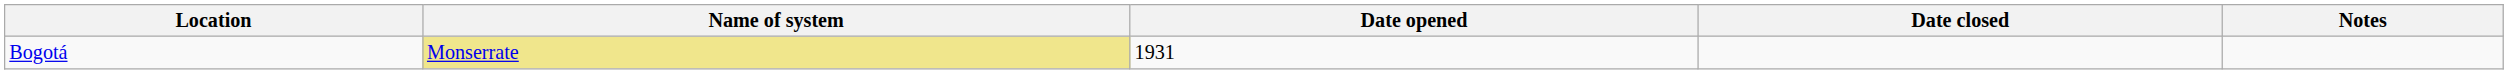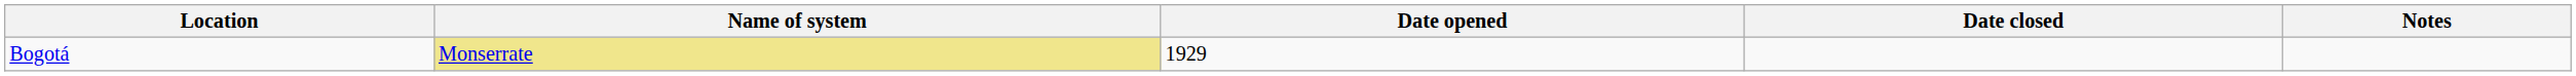 <table class="wikitable" width=100%>
 <tr>
 <th>Location</th>
 <th>Name of system</th>
 <th>Date opened</th>
 <th>Date closed</th>
 <th>Notes</th>
 </tr>
 <tr>
 <td><a href='#'>Bogotá</a></td>
 <td style="background: khaki;"><a href='#'>Monserrate</a></td>
-<td>1931</td>
+<td>1929</td>
 <td></td>
 <td></td>
 </tr>
 </table>
